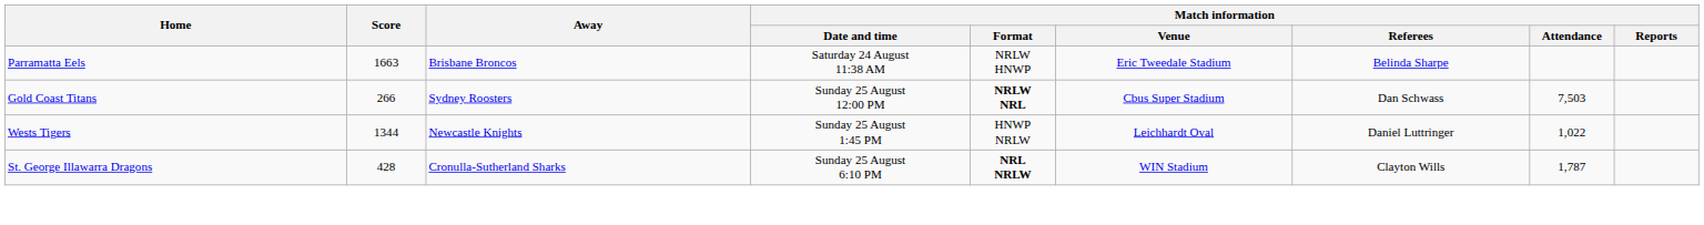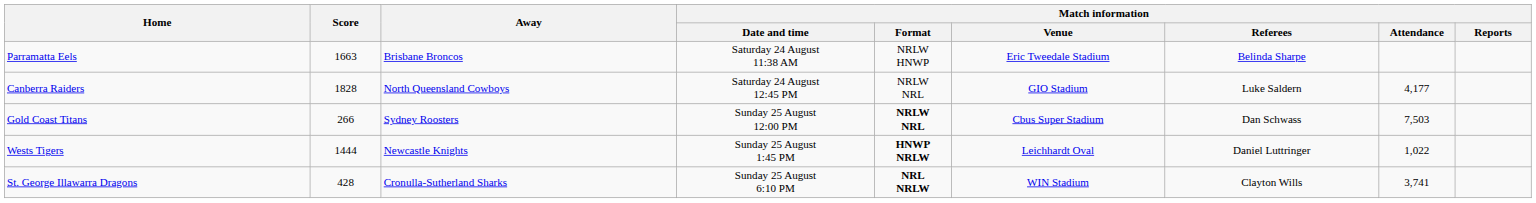 <table class="wikitable" width="100%" style="border-collapse:collapse; font-size:90%; text-align:center;">
 <tr>
 <th rowspan="2">Home</th>
 <th rowspan="2" text-align:center;>Score</th>
 <th rowspan="2">Away</th>
 <th colspan="6">Match information</th>
 </tr>
 <tr>
 <th width="13%">Date and time</th>
 <th width="5%">Format</th>
 <th width="14%">Venue</th>
 <th width="14%">Referees</th>
 <th width="5%">Attendance</th>
 <th width="5%">Reports</th>
 </tr>
 <tr>
 <td align="left"> <a href='#'>Parramatta Eels</a></td>
 <td>1663</td>
 <td align="left"> <a href='#'>Brisbane Broncos</a></td>
 <td>Saturday 24 August<br>11:38 AM</td>
 <td>NRLW<br>HNWP</td>
 <td><a href='#'>Eric Tweedale Stadium</a></td>
 <td><a href='#'>Belinda Sharpe</a></td>
 <td></td>
 <td></td>
 </tr>
 <tr>
+<td align="left"> <a href='#'>Canberra Raiders</a></td>
+<td>1828</td>
+<td align="left"> <a href='#'>North Queensland Cowboys</a></td>
+<td>Saturday 24 August<br>12:45 PM</td>
+<td>NRLW<br>NRL</td>
+<td><a href='#'>GIO Stadium</a></td>
+<td>Luke Saldern</td>
+<td>4,177</td>
+<td></td>
+</tr>
+<tr>
 <td align="left"> <a href='#'>Gold Coast Titans</a></td>
 <td>266</td>
 <td align="left"> <a href='#'>Sydney Roosters</a></td>
 <td>Sunday 25 August<br>12:00 PM</td>
 <td><strong>NRLW<br>NRL</strong></td>
 <td><a href='#'>Cbus Super Stadium</a></td>
 <td>Dan Schwass</td>
 <td>7,503</td>
 <td></td>
 </tr>
 <tr>
 <td align="left"> <a href='#'>Wests Tigers</a></td>
-<td>1344</td>
+<td>1444</td>
 <td align="left"> <a href='#'>Newcastle Knights</a></td>
 <td>Sunday 25 August<br>1:45 PM</td>
-<td>HNWP<br>NRLW</td>
+<td><strong>HNWP<br>NRLW</strong></td>
 <td><a href='#'>Leichhardt Oval</a></td>
 <td>Daniel Luttringer</td>
 <td>1,022</td>
 <td></td>
 </tr>
 <tr>
 <td align="left"> <a href='#'>St. George Illawarra Dragons</a></td>
 <td>428</td>
 <td align="left"> <a href='#'>Cronulla-Sutherland Sharks</a></td>
 <td>Sunday 25 August<br>6:10 PM</td>
 <td><strong>NRL<br>NRLW</strong></td>
 <td><a href='#'>WIN Stadium</a></td>
 <td>Clayton Wills</td>
-<td>1,787</td>
+<td>3,741</td>
 <td></td>
 </tr>
 </table>
